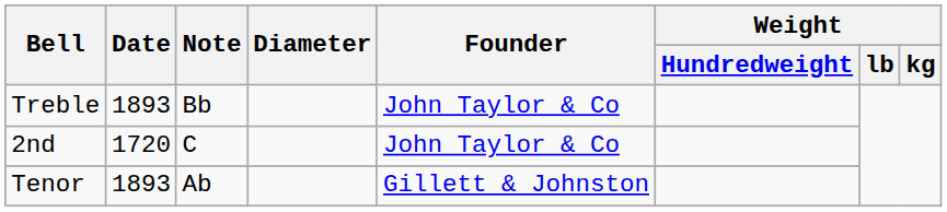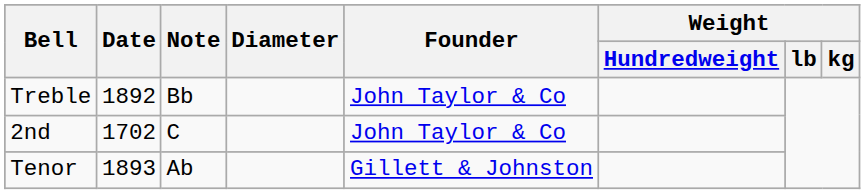 <table class="wikitable sortable">
 <tr>
 <th rowspan=2>Bell</th>
 <th rowspan=2>Date</th>
 <th rowspan=2>Note</th>
 <th rowspan=2>Diameter</th>
 <th rowspan=2>Founder</th>
 <th colspan=3>Weight</th>
 </tr>
 <tr>
 <th><a href='#'>Hundredweight</a></th>
 <th>lb</th>
 <th>kg</th>
 </tr>
 <tr>
 <td>Treble</td>
-<td>1893</td>
+<td>1892</td>
 <td>Bb</td>
 <td></td>
 <td><a href='#'>John Taylor & Co</a></td>
 <td></td>
 </tr>
 <tr>
 <td>2nd</td>
-<td>1720</td>
+<td>1702</td>
 <td>C</td>
 <td></td>
 <td><a href='#'>John Taylor & Co</a></td>
 <td></td>
 </tr>
 <tr>
 <td>Tenor</td>
 <td>1893</td>
 <td>Ab</td>
 <td></td>
 <td><a href='#'>Gillett & Johnston</a></td>
 <td></td>
 </tr>
 </table>
